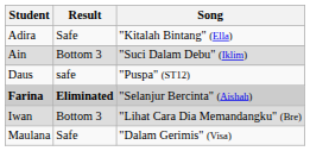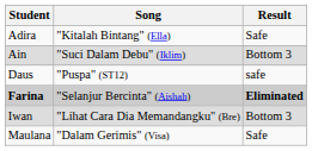 <table class="wikitable" style="font-size:90%;">
 <tr>
 <th>Student</th>
+<th>Song</th>
 <th>Result</th>
-<th>Song</th>
 </tr>
 <tr>
 <td>Adira</td>
+<td>"Kitalah Bintang" <small>(<a href='#'>Ella</a>)</small></td>
 <td>Safe</td>
-<td>"Kitalah Bintang" <small>(<a href='#'>Ella</a>)</small></td>
 </tr>
 <tr bgcolor="#DDDDDD">
 <td>Ain</td>
+<td>"Suci Dalam Debu" <small>(<a href='#'>Iklim</a>)</small></td>
 <td>Bottom 3</td>
-<td>"Suci Dalam Debu" <small>(<a href='#'>Iklim</a>)</small></td>
 </tr>
 <tr>
 <td>Daus</td>
+<td>"Puspa" <small>(ST12)</small></td>
 <td>safe</td>
-<td>"Puspa" <small>(ST12)</small></td>
 </tr>
 <tr bgcolor="#CCCCCC">
 <td><strong>Farina</strong></td>
+<td>"Selanjur Bercinta" <small>(<a href='#'>Aishah</a>)</small></td>
 <td><strong>Eliminated</strong></td>
-<td>"Selanjur Bercinta" <small>(<a href='#'>Aishah</a>)</small></td>
 </tr>
 <tr bgcolor="#DDDDDD">
 <td>Iwan</td>
+<td>"Lihat Cara Dia Memandangku" <small>(Bre)</small></td>
 <td>Bottom 3</td>
-<td>"Lihat Cara Dia Memandangku" <small>(Bre)</small></td>
 </tr>
 <tr>
 <td>Maulana</td>
+<td>"Dalam Gerimis" <small>(Visa)</small></td>
 <td>Safe</td>
-<td>"Dalam Gerimis" <small>(Visa)</small></td>
 </tr>
 </table>
